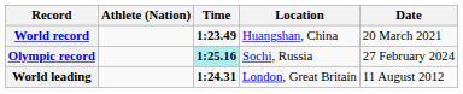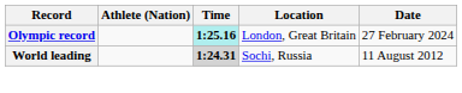 <table class="wikitable">
 <tr>
 <th>Record</th>
 <th>Athlete (Nation)</th>
 <th>Time</th>
 <th>Location</th>
 <th>Date</th>
 </tr>
 <tr>
-<th><a href='#'>World record</a></th>
-<td></td>
-<td><strong>1:23.49</strong></td>
-<td><a href='#'>Huangshan</a>, China</td>
-<td>20 March 2021</td>
-</tr>
-<tr>
 <th><a href='#'>Olympic record</a></th>
 <td></td>
 <td style="background: paleturquoise;"><strong>1:25.16</strong></td>
-<td><a href='#'>Sochi</a>, Russia</td>
+<td><a href='#'>London</a>, Great Britain</td>
 <td>27 February 2024</td>
 </tr>
 <tr>
 <th>World leading</th>
 <td></td>
-<td><strong>1:24.31</strong></td>
-<td><a href='#'>London</a>, Great Britain</td>
+<td style="background: lightgrey;"><strong>1:24.31</strong></td>
+<td><a href='#'>Sochi</a>, Russia</td>
 <td>11 August 2012</td>
 </tr>
 </table>
